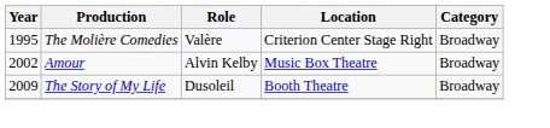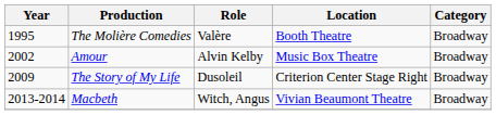 <table class="wikitable">
 <tr>
 <th>Year</th>
 <th>Production</th>
 <th>Role</th>
 <th>Location</th>
 <th>Category</th>
 </tr>
 <tr>
 <td>1995</td>
 <td><em>The Molière Comedies</em></td>
 <td>Valère</td>
-<td>Criterion Center Stage Right</td>
+<td><a href='#'>Booth Theatre</a></td>
 <td>Broadway</td>
 </tr>
 <tr>
 <td>2002</td>
 <td><em><a href='#'>Amour</a></em></td>
 <td>Alvin Kelby</td>
 <td><a href='#'>Music Box Theatre</a></td>
 <td>Broadway</td>
 </tr>
 <tr>
 <td>2009</td>
 <td><em><a href='#'>The Story of My Life</a></em></td>
 <td>Dusoleil</td>
-<td><a href='#'>Booth Theatre</a></td>
+<td>Criterion Center Stage Right</td>
+<td>Broadway</td>
+</tr>
+<tr>
+<td>2013-2014</td>
+<td><em><a href='#'>Macbeth</a></em></td>
+<td>Witch, Angus</td>
+<td><a href='#'>Vivian Beaumont Theatre</a></td>
 <td>Broadway</td>
 </tr>
 <tr>
 </tr>
 </table>
